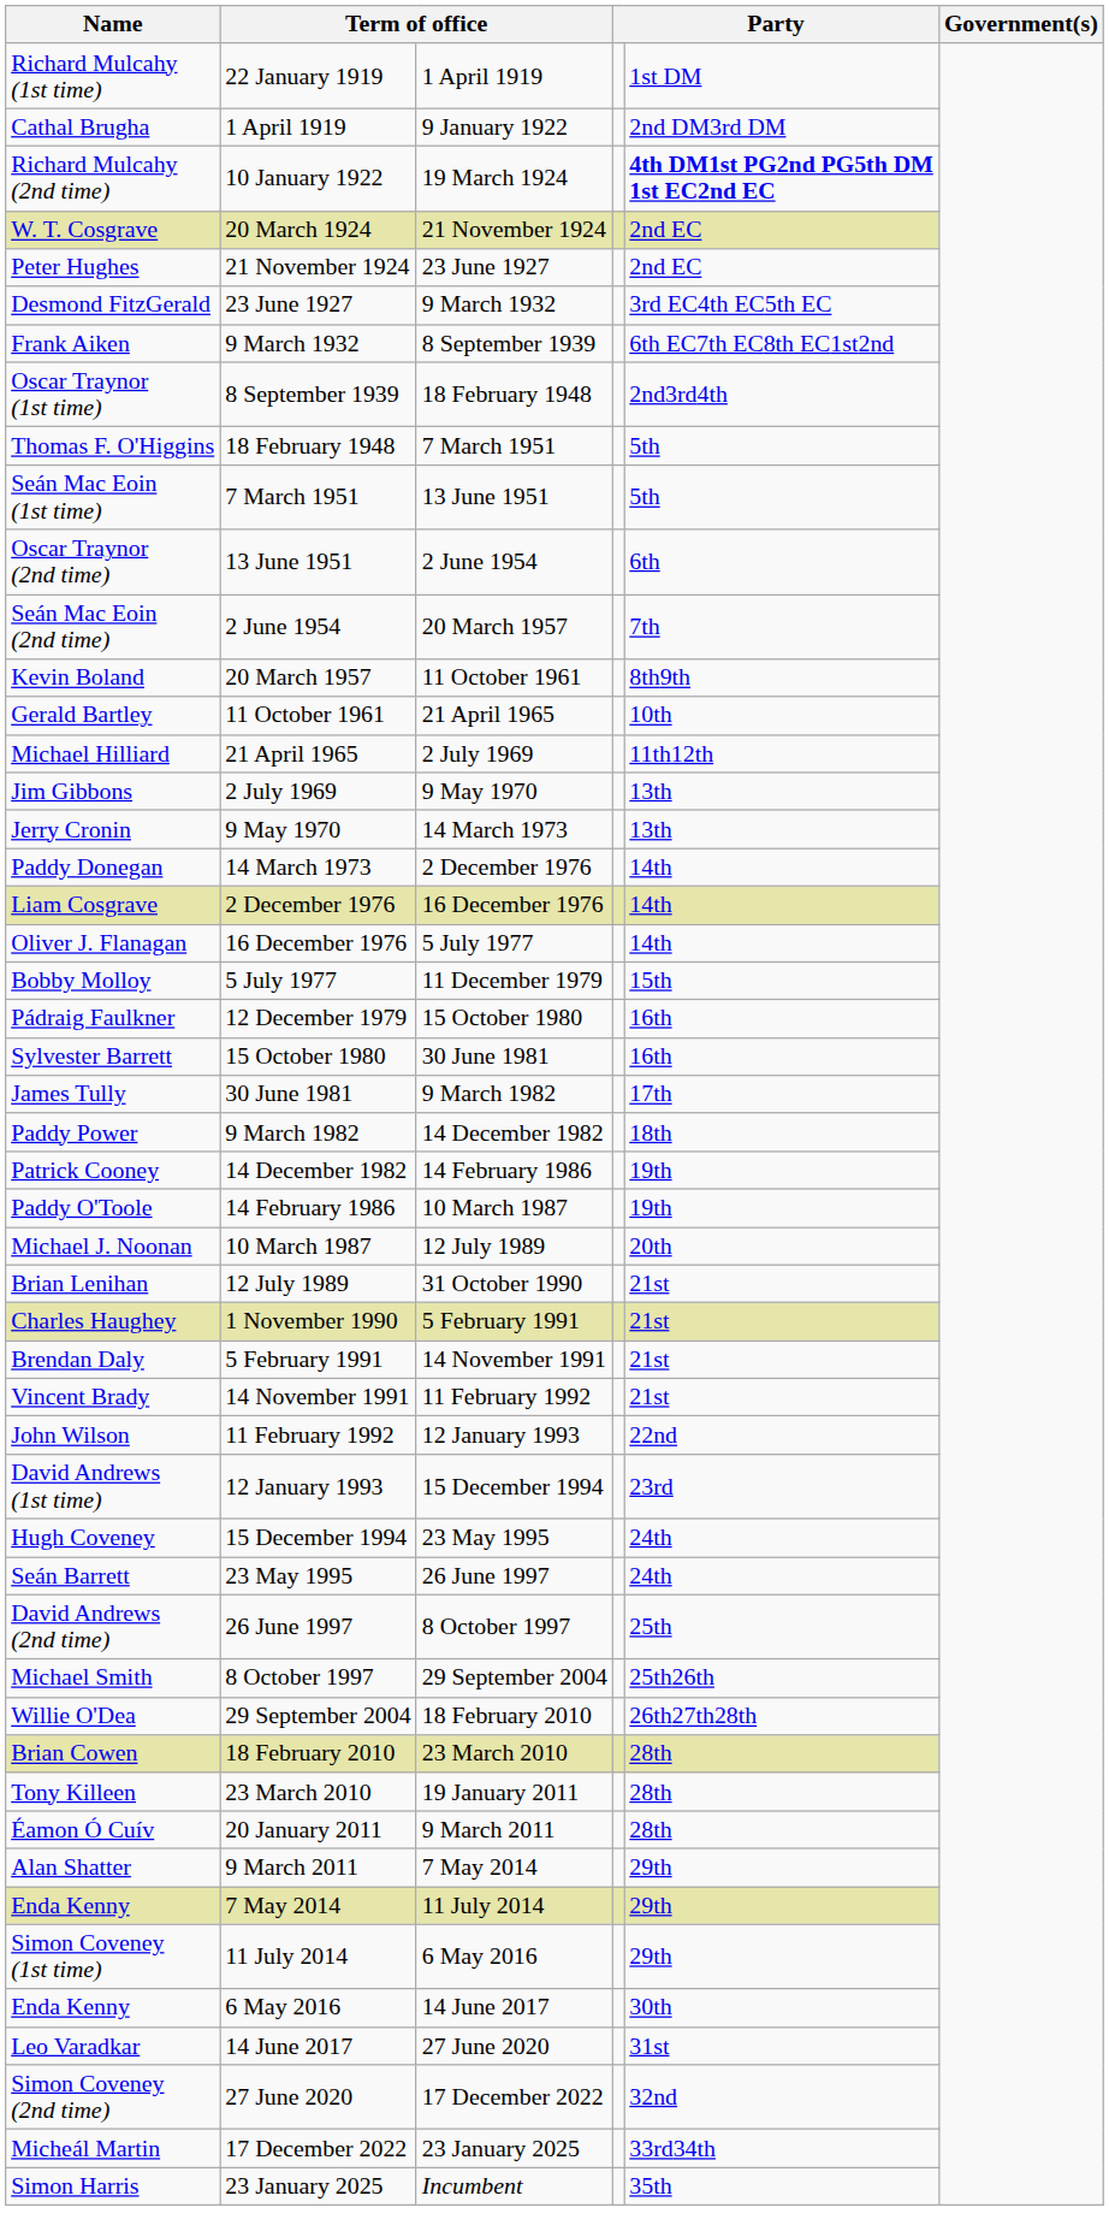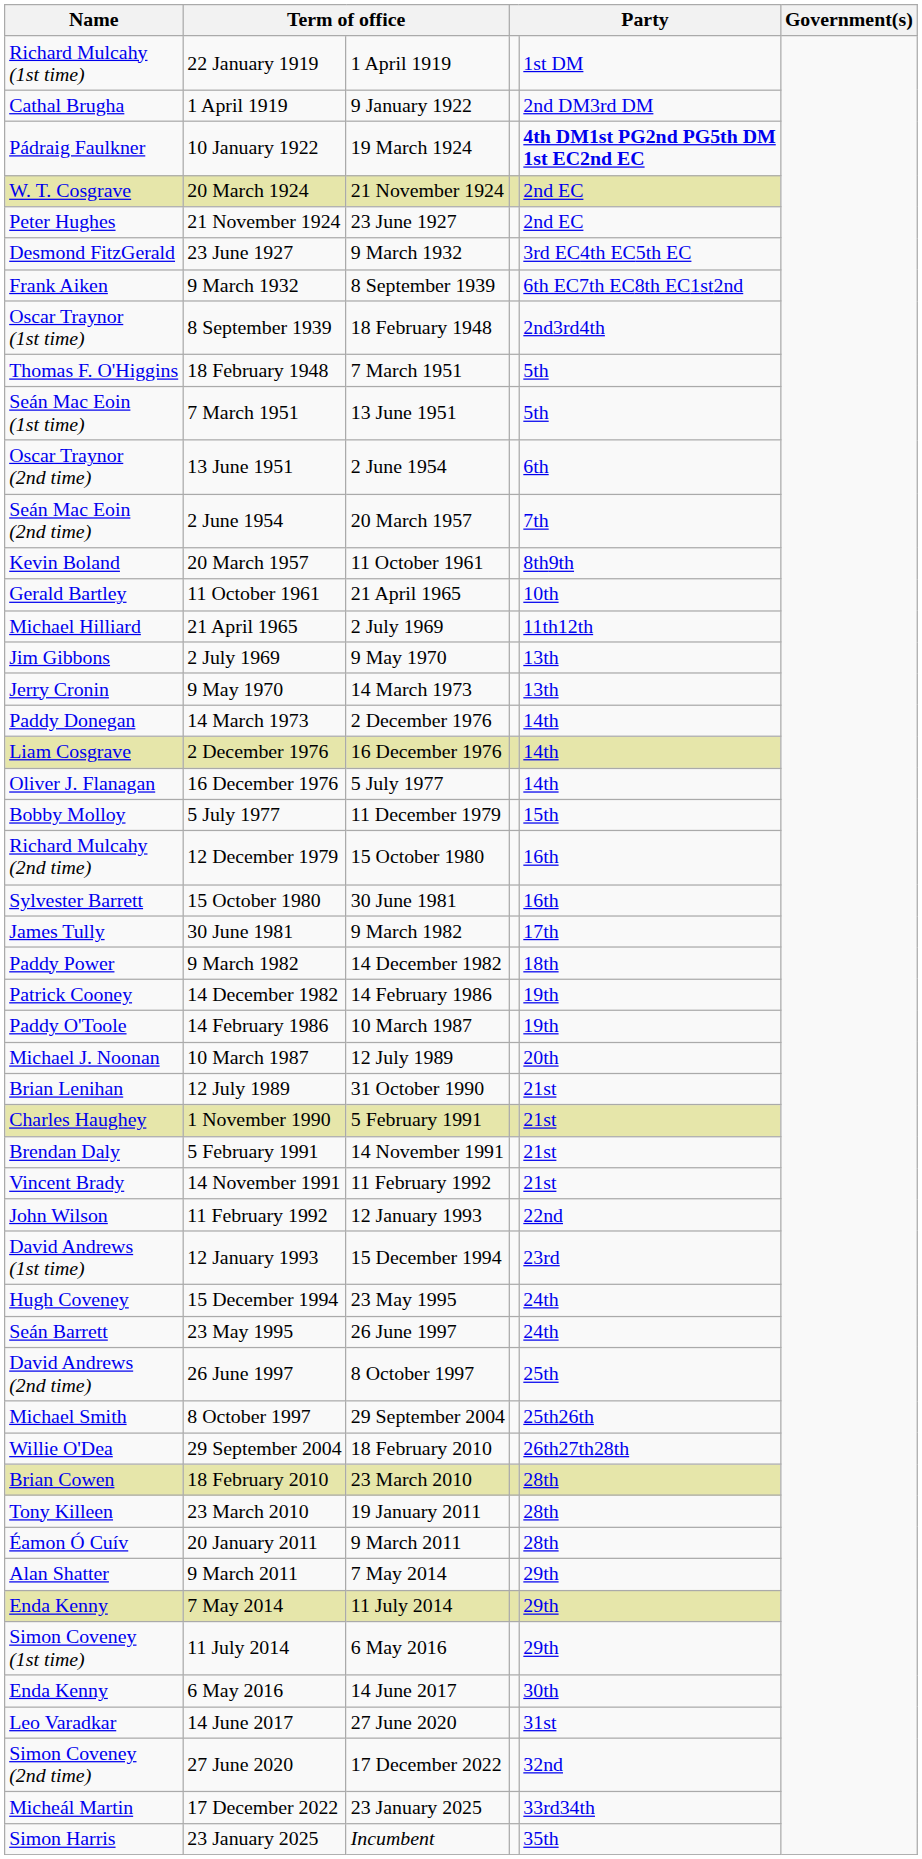 <table class="wikitable">
 <tr>
 <th>Name</th>
 <th colspan="2">Term of office</th>
 <th colspan="2">Party</th>
 <th>Government(s)</th>
 </tr>
 <tr>
 <td><a href='#'>Richard Mulcahy</a><br><em>(1st time)</em></td>
 <td>22 January 1919</td>
 <td>1 April 1919</td>
 <td></td>
 <td><a href='#'>1st DM</a></td>
 </tr>
 <tr>
 <td><a href='#'>Cathal Brugha</a></td>
 <td>1 April 1919</td>
 <td>9 January 1922</td>
 <td></td>
 <td><a href='#'>2nd DM</a><a href='#'>3rd DM</a></td>
 </tr>
 <tr>
-<td><a href='#'>Richard Mulcahy</a><br><em>(2nd time)</em></td>
+<td><a href='#'>Pádraig Faulkner</a></td>
 <td>10 January 1922</td>
 <td>19 March 1924</td>
 <td></td>
 <td><strong><a href='#'>4th DM</a><a href='#'>1st PG</a><a href='#'>2nd PG</a><a href='#'>5th DM</a><br><a href='#'>1st EC</a><a href='#'>2nd EC</a></strong></td>
 </tr>
 <tr bgcolor=#E6E6AA>
 <td><a href='#'>W. T. Cosgrave</a> </td>
 <td>20 March 1924</td>
 <td>21 November 1924</td>
 <td></td>
 <td><a href='#'>2nd EC</a></td>
 </tr>
 <tr>
 <td><a href='#'>Peter Hughes</a></td>
 <td>21 November 1924</td>
 <td>23 June 1927</td>
 <td></td>
 <td><a href='#'>2nd EC</a></td>
 </tr>
 <tr>
 <td><a href='#'>Desmond FitzGerald</a></td>
 <td>23 June 1927</td>
 <td>9 March 1932</td>
 <td></td>
 <td><a href='#'>3rd EC</a><a href='#'>4th EC</a><a href='#'>5th EC</a></td>
 </tr>
 <tr>
 <td><a href='#'>Frank Aiken</a></td>
 <td>9 March 1932</td>
 <td>8 September 1939</td>
 <td></td>
 <td><a href='#'>6th EC</a><a href='#'>7th EC</a><a href='#'>8th EC</a><a href='#'>1st</a><a href='#'>2nd</a></td>
 </tr>
 <tr>
 <td><a href='#'>Oscar Traynor</a><br><em>(1st time)</em></td>
 <td>8 September 1939</td>
 <td>18 February 1948</td>
 <td></td>
 <td><a href='#'>2nd</a><a href='#'>3rd</a><a href='#'>4th</a></td>
 </tr>
 <tr>
 <td><a href='#'>Thomas F. O'Higgins</a></td>
 <td>18 February 1948</td>
 <td>7 March 1951</td>
 <td></td>
 <td><a href='#'>5th</a></td>
 </tr>
 <tr>
 <td><a href='#'>Seán Mac Eoin</a><br><em>(1st time)</em></td>
 <td>7 March 1951</td>
 <td>13 June 1951</td>
 <td></td>
 <td><a href='#'>5th</a></td>
 </tr>
 <tr>
 <td><a href='#'>Oscar Traynor</a><br><em>(2nd time)</em></td>
 <td>13 June 1951</td>
 <td>2 June 1954</td>
 <td></td>
 <td><a href='#'>6th</a></td>
 </tr>
 <tr>
 <td><a href='#'>Seán Mac Eoin</a><br><em>(2nd time)</em></td>
 <td>2 June 1954</td>
 <td>20 March 1957</td>
 <td></td>
 <td><a href='#'>7th</a></td>
 </tr>
 <tr>
 <td><a href='#'>Kevin Boland</a></td>
 <td>20 March 1957</td>
 <td>11 October 1961</td>
 <td></td>
 <td><a href='#'>8th</a><a href='#'>9th</a></td>
 </tr>
 <tr>
 <td><a href='#'>Gerald Bartley</a></td>
 <td>11 October 1961</td>
 <td>21 April 1965</td>
 <td></td>
 <td><a href='#'>10th</a></td>
 </tr>
 <tr>
 <td><a href='#'>Michael Hilliard</a></td>
 <td>21 April 1965</td>
 <td>2 July 1969</td>
 <td></td>
 <td><a href='#'>11th</a><a href='#'>12th</a></td>
 </tr>
 <tr>
 <td><a href='#'>Jim Gibbons</a></td>
 <td>2 July 1969</td>
 <td>9 May 1970</td>
 <td></td>
 <td><a href='#'>13th</a></td>
 </tr>
 <tr>
 <td><a href='#'>Jerry Cronin</a></td>
 <td>9 May 1970</td>
 <td>14 March 1973</td>
 <td></td>
 <td><a href='#'>13th</a></td>
 </tr>
 <tr>
 <td><a href='#'>Paddy Donegan</a></td>
 <td>14 March 1973</td>
 <td>2 December 1976</td>
 <td></td>
 <td><a href='#'>14th</a></td>
 </tr>
 <tr bgcolor=#E6E6AA>
 <td><a href='#'>Liam Cosgrave</a> </td>
 <td>2 December 1976</td>
 <td>16 December 1976</td>
 <td></td>
 <td><a href='#'>14th</a></td>
 </tr>
 <tr>
 <td><a href='#'>Oliver J. Flanagan</a></td>
 <td>16 December 1976</td>
 <td>5 July 1977</td>
 <td></td>
 <td><a href='#'>14th</a></td>
 </tr>
 <tr>
 <td><a href='#'>Bobby Molloy</a></td>
 <td>5 July 1977</td>
 <td>11 December 1979</td>
 <td></td>
 <td><a href='#'>15th</a></td>
 </tr>
 <tr>
-<td><a href='#'>Pádraig Faulkner</a></td>
+<td><a href='#'>Richard Mulcahy</a><br><em>(2nd time)</em></td>
 <td>12 December 1979</td>
 <td>15 October 1980</td>
 <td></td>
 <td><a href='#'>16th</a></td>
 </tr>
 <tr>
 <td><a href='#'>Sylvester Barrett</a></td>
 <td>15 October 1980</td>
 <td>30 June 1981</td>
 <td></td>
 <td><a href='#'>16th</a></td>
 </tr>
 <tr>
 <td><a href='#'>James Tully</a></td>
 <td>30 June 1981</td>
 <td>9 March 1982</td>
 <td></td>
 <td><a href='#'>17th</a></td>
 </tr>
 <tr>
 <td><a href='#'>Paddy Power</a></td>
 <td>9 March 1982</td>
 <td>14 December 1982</td>
 <td></td>
 <td><a href='#'>18th</a></td>
 </tr>
 <tr>
 <td><a href='#'>Patrick Cooney</a></td>
 <td>14 December 1982</td>
 <td>14 February 1986</td>
 <td></td>
 <td><a href='#'>19th</a></td>
 </tr>
 <tr>
 <td><a href='#'>Paddy O'Toole</a></td>
 <td>14 February 1986</td>
 <td>10 March 1987</td>
 <td></td>
 <td><a href='#'>19th</a></td>
 </tr>
 <tr>
 <td><a href='#'>Michael J. Noonan</a></td>
 <td>10 March 1987</td>
 <td>12 July 1989</td>
 <td></td>
 <td><a href='#'>20th</a></td>
 </tr>
 <tr>
 <td><a href='#'>Brian Lenihan</a></td>
 <td>12 July 1989</td>
 <td>31 October 1990</td>
 <td></td>
 <td><a href='#'>21st</a></td>
 </tr>
 <tr bgcolor=#E6E6AA>
 <td><a href='#'>Charles Haughey</a> </td>
 <td>1 November 1990</td>
 <td>5 February 1991</td>
 <td></td>
 <td><a href='#'>21st</a></td>
 </tr>
 <tr>
 <td><a href='#'>Brendan Daly</a></td>
 <td>5 February 1991</td>
 <td>14 November 1991</td>
 <td></td>
 <td><a href='#'>21st</a></td>
 </tr>
 <tr>
 <td><a href='#'>Vincent Brady</a></td>
 <td>14 November 1991</td>
 <td>11 February 1992</td>
 <td></td>
 <td><a href='#'>21st</a></td>
 </tr>
 <tr>
 <td><a href='#'>John Wilson</a></td>
 <td>11 February 1992</td>
 <td>12 January 1993</td>
 <td></td>
 <td><a href='#'>22nd</a></td>
 </tr>
 <tr>
 <td><a href='#'>David Andrews</a><br><em>(1st time)</em></td>
 <td>12 January 1993</td>
 <td>15 December 1994</td>
 <td></td>
 <td><a href='#'>23rd</a></td>
 </tr>
 <tr>
 <td><a href='#'>Hugh Coveney</a></td>
 <td>15 December 1994</td>
 <td>23 May 1995</td>
 <td></td>
 <td><a href='#'>24th</a></td>
 </tr>
 <tr>
 <td><a href='#'>Seán Barrett</a></td>
 <td>23 May 1995</td>
 <td>26 June 1997</td>
 <td></td>
 <td><a href='#'>24th</a></td>
 </tr>
 <tr>
 <td><a href='#'>David Andrews</a><br><em>(2nd time)</em></td>
 <td>26 June 1997</td>
 <td>8 October 1997</td>
 <td></td>
 <td><a href='#'>25th</a></td>
 </tr>
 <tr>
 <td><a href='#'>Michael Smith</a></td>
 <td>8 October 1997</td>
 <td>29 September 2004</td>
 <td></td>
 <td><a href='#'>25th</a><a href='#'>26th</a></td>
 </tr>
 <tr>
 <td><a href='#'>Willie O'Dea</a></td>
 <td>29 September 2004</td>
 <td>18 February 2010</td>
 <td></td>
 <td><a href='#'>26th</a><a href='#'>27th</a><a href='#'>28th</a></td>
 </tr>
 <tr bgcolor=#E6E6AA>
 <td><a href='#'>Brian Cowen</a> </td>
 <td>18 February 2010</td>
 <td>23 March 2010</td>
 <td></td>
 <td><a href='#'>28th</a></td>
 </tr>
 <tr>
 <td><a href='#'>Tony Killeen</a></td>
 <td>23 March 2010</td>
 <td>19 January 2011</td>
 <td></td>
 <td><a href='#'>28th</a></td>
 </tr>
 <tr>
 <td><a href='#'>Éamon Ó Cuív</a></td>
 <td>20 January 2011</td>
 <td>9 March 2011</td>
 <td></td>
 <td><a href='#'>28th</a></td>
 </tr>
 <tr>
 <td><a href='#'>Alan Shatter</a></td>
 <td>9 March 2011</td>
 <td>7 May 2014</td>
 <td></td>
 <td><a href='#'>29th</a></td>
 </tr>
 <tr bgcolor=#E6E6AA>
 <td><a href='#'>Enda Kenny</a> </td>
 <td>7 May 2014</td>
 <td>11 July 2014</td>
 <td></td>
 <td><a href='#'>29th</a></td>
 </tr>
 <tr>
 <td><a href='#'>Simon Coveney</a><br><em>(1st time)</em></td>
 <td>11 July 2014</td>
 <td>6 May 2016</td>
 <td></td>
 <td><a href='#'>29th</a></td>
 </tr>
 <tr>
 <td><a href='#'>Enda Kenny</a></td>
 <td>6 May 2016</td>
 <td>14 June 2017</td>
 <td></td>
 <td><a href='#'>30th</a></td>
 </tr>
 <tr>
 <td><a href='#'>Leo Varadkar</a></td>
 <td>14 June 2017</td>
 <td>27 June 2020</td>
 <td></td>
 <td><a href='#'>31st</a></td>
 </tr>
 <tr>
 <td><a href='#'>Simon Coveney</a><br><em>(2nd time)</em></td>
 <td>27 June 2020</td>
 <td>17 December 2022</td>
 <td></td>
 <td><a href='#'>32nd</a></td>
 </tr>
 <tr>
 <td><a href='#'>Micheál Martin</a></td>
 <td>17 December 2022</td>
 <td>23 January 2025</td>
 <td></td>
 <td><a href='#'>33rd</a><a href='#'>34th</a></td>
 </tr>
 <tr>
 <td><a href='#'>Simon Harris</a></td>
 <td>23 January 2025</td>
 <td><em>Incumbent</em></td>
 <td></td>
 <td><a href='#'>35th</a></td>
 </tr>
 </table>
